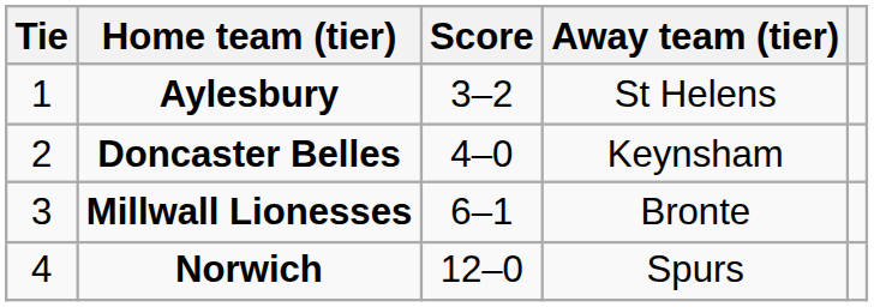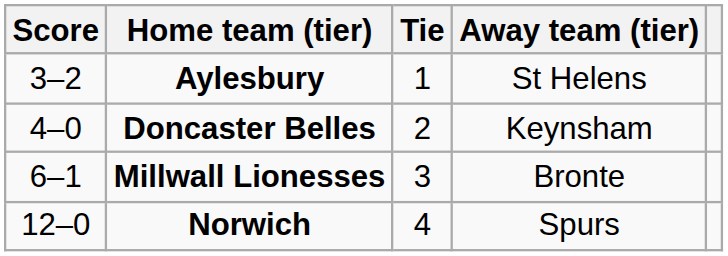 <table class="wikitable" style="text-align:center; font-size:85%">
 <tr>
+<th>Score</th>
+<th>Home team (tier)</th>
 <th>Tie</th>
-<th>Home team (tier)</th>
-<th>Score</th>
 <th>Away team (tier)</th>
 <th></th>
 </tr>
 <tr>
+<td align="center">3–2 </td>
+<td><strong>Aylesbury</strong></td>
 <td align="center">1</td>
-<td><strong>Aylesbury</strong></td>
-<td align="center">3–2 </td>
 <td>St Helens</td>
 <td></td>
 </tr>
 <tr>
+<td align="center">4–0</td>
+<td><strong>Doncaster Belles</strong></td>
 <td align="center">2</td>
-<td><strong>Doncaster Belles</strong></td>
-<td align="center">4–0</td>
 <td>Keynsham</td>
 <td></td>
 </tr>
 <tr>
+<td align="center">6–1</td>
+<td><strong>Millwall Lionesses</strong></td>
 <td align="center">3</td>
-<td><strong>Millwall Lionesses</strong></td>
-<td align="center">6–1</td>
 <td>Bronte</td>
 <td></td>
 </tr>
 <tr>
+<td align="center">12–0</td>
+<td><strong>Norwich</strong></td>
 <td align="center">4</td>
-<td><strong>Norwich</strong></td>
-<td align="center">12–0</td>
 <td>Spurs</td>
 <td></td>
 </tr>
 </table>
